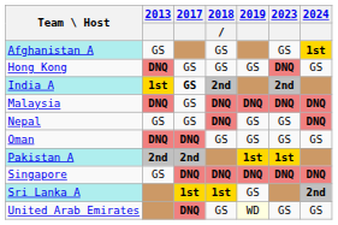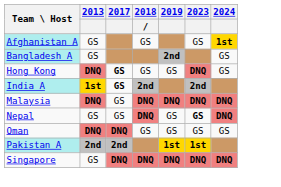 <table class="wikitable" style="text-align: center;">
 <tr>
 <th rowspan=2>Team \ Host</th>
 <th><a href='#'>2013</a></th>
 <th><a href='#'>2017</a></th>
 <th><a href='#'>2018</a></th>
 <th><a href='#'>2019</a></th>
 <th><a href='#'>2023</a></th>
 <th><a href='#'>2024</a></th>
 </tr>
 <tr>
 <th></th>
 <th></th>
 <th>/</th>
 <th></th>
 <th></th>
 <th></th>
 </tr>
 <tr>
 <td bgcolor="PaleTurquoise" align="left"> <a href='#'>Afghanistan A</a></td>
 <td>GS</td>
 <td bgcolor="#cc9966"></td>
 <td>GS</td>
 <td bgcolor="#cc9966"></td>
 <td>GS</td>
 <td bgcolor="gold"><strong>1st</strong></td>
 </tr>
 <tr>
+<td bgcolor="PaleTurquoise" align="left"> <a href='#'>Bangladesh A</a></td>
+<td>GS</td>
+<td bgcolor="#cc9966"></td>
+<td bgcolor="#cc9966"></td>
+<td bgcolor="silver"><strong>2nd</strong></td>
+<td bgcolor="#cc9966"></td>
+<td>GS</td>
+</tr>
+<tr>
 <td align="left"> <a href='#'>Hong Kong</a></td>
 <td bgcolor="LightCoral"><strong>DNQ</strong></td>
-<td>GS</td>
+<td><strong>GS</strong></td>
 <td>GS</td>
 <td>GS</td>
 <td bgcolor="LightCoral"><strong>DNQ</strong></td>
 <td>GS</td>
 </tr>
 <tr>
 <td bgcolor="PaleTurquoise"align="left"> <a href='#'>India A</a></td>
 <td bgcolor="gold"><strong>1st</strong></td>
 <td><strong>GS</strong></td>
 <td bgcolor="silver"><strong>2nd</strong></td>
 <td bgcolor="#cc9966"></td>
 <td bgcolor="silver"><strong>2nd</strong></td>
 <td bgcolor="#cc9966"></td>
 </tr>
 <tr>
 <td align="left"> <a href='#'>Malaysia</a></td>
 <td bgcolor="LightCoral"><strong>DNQ</strong></td>
 <td>GS</td>
 <td bgcolor="LightCoral"><strong>DNQ</strong></td>
 <td bgcolor="LightCoral"><strong>DNQ</strong></td>
 <td bgcolor="LightCoral"><strong>DNQ</strong></td>
 <td bgcolor="LightCoral"><strong>DNQ</strong></td>
 </tr>
 <tr>
 <td align="left"> <a href='#'>Nepal</a></td>
 <td>GS</td>
 <td>GS</td>
 <td bgcolor="LightCoral"><strong>DNQ</strong></td>
 <td>GS</td>
-<td>GS</td>
+<td><strong>GS</strong></td>
 <td bgcolor="LightCoral"><strong>DNQ</strong></td>
 </tr>
 <tr>
 <td align="left"> <a href='#'>Oman</a></td>
 <td bgcolor="LightCoral"><strong>DNQ</strong></td>
 <td bgcolor="LightCoral"><strong>DNQ</strong></td>
 <td>GS</td>
 <td>GS</td>
 <td>GS</td>
 <td>GS</td>
 </tr>
 <tr>
 <td bgcolor="PaleTurquoise"align="left"> <a href='#'>Pakistan A</a></td>
 <td bgcolor="silver"><strong>2nd</strong></td>
 <td bgcolor="silver"><strong>2nd</strong></td>
 <td bgcolor="#cc9966"></td>
 <td bgcolor="gold"><strong>1st</strong></td>
 <td bgcolor="gold"><strong>1st</strong></td>
 <td bgcolor="#cc9966"></td>
 </tr>
 <tr>
 <td align="left"> <a href='#'>Singapore</a></td>
 <td>GS</td>
 <td bgcolor="LightCoral"><strong>DNQ</strong></td>
 <td bgcolor="LightCoral"><strong>DNQ</strong></td>
 <td bgcolor="LightCoral"><strong>DNQ</strong></td>
 <td bgcolor="LightCoral"><strong>DNQ</strong></td>
 <td bgcolor="LightCoral"><strong>DNQ</strong></td>
 </tr>
-<tr>
-<td bgcolor="PaleTurquoise" align="left"> <a href='#'>Sri Lanka A</a></td>
-<td bgcolor="#cc9966"></td>
-<td bgcolor="gold"><strong>1st</strong></td>
-<td bgcolor="gold"><strong>1st</strong></td>
-<td>GS</td>
-<td bgcolor="#cc9966"></td>
-<td bgcolor="silver"><strong>2nd</strong></td>
-</tr>
-<tr>
-<td align="left"> <a href='#'>United Arab Emirates</a></td>
-<td bgcolor="#cc9966"></td>
-<td bgcolor="LightCoral"><strong>DNQ</strong></td>
-<td>GS</td>
-<td bgcolor="LightYellow">WD</td>
-<td>GS</td>
-<td>GS</td>
-</tr>
 </table>
